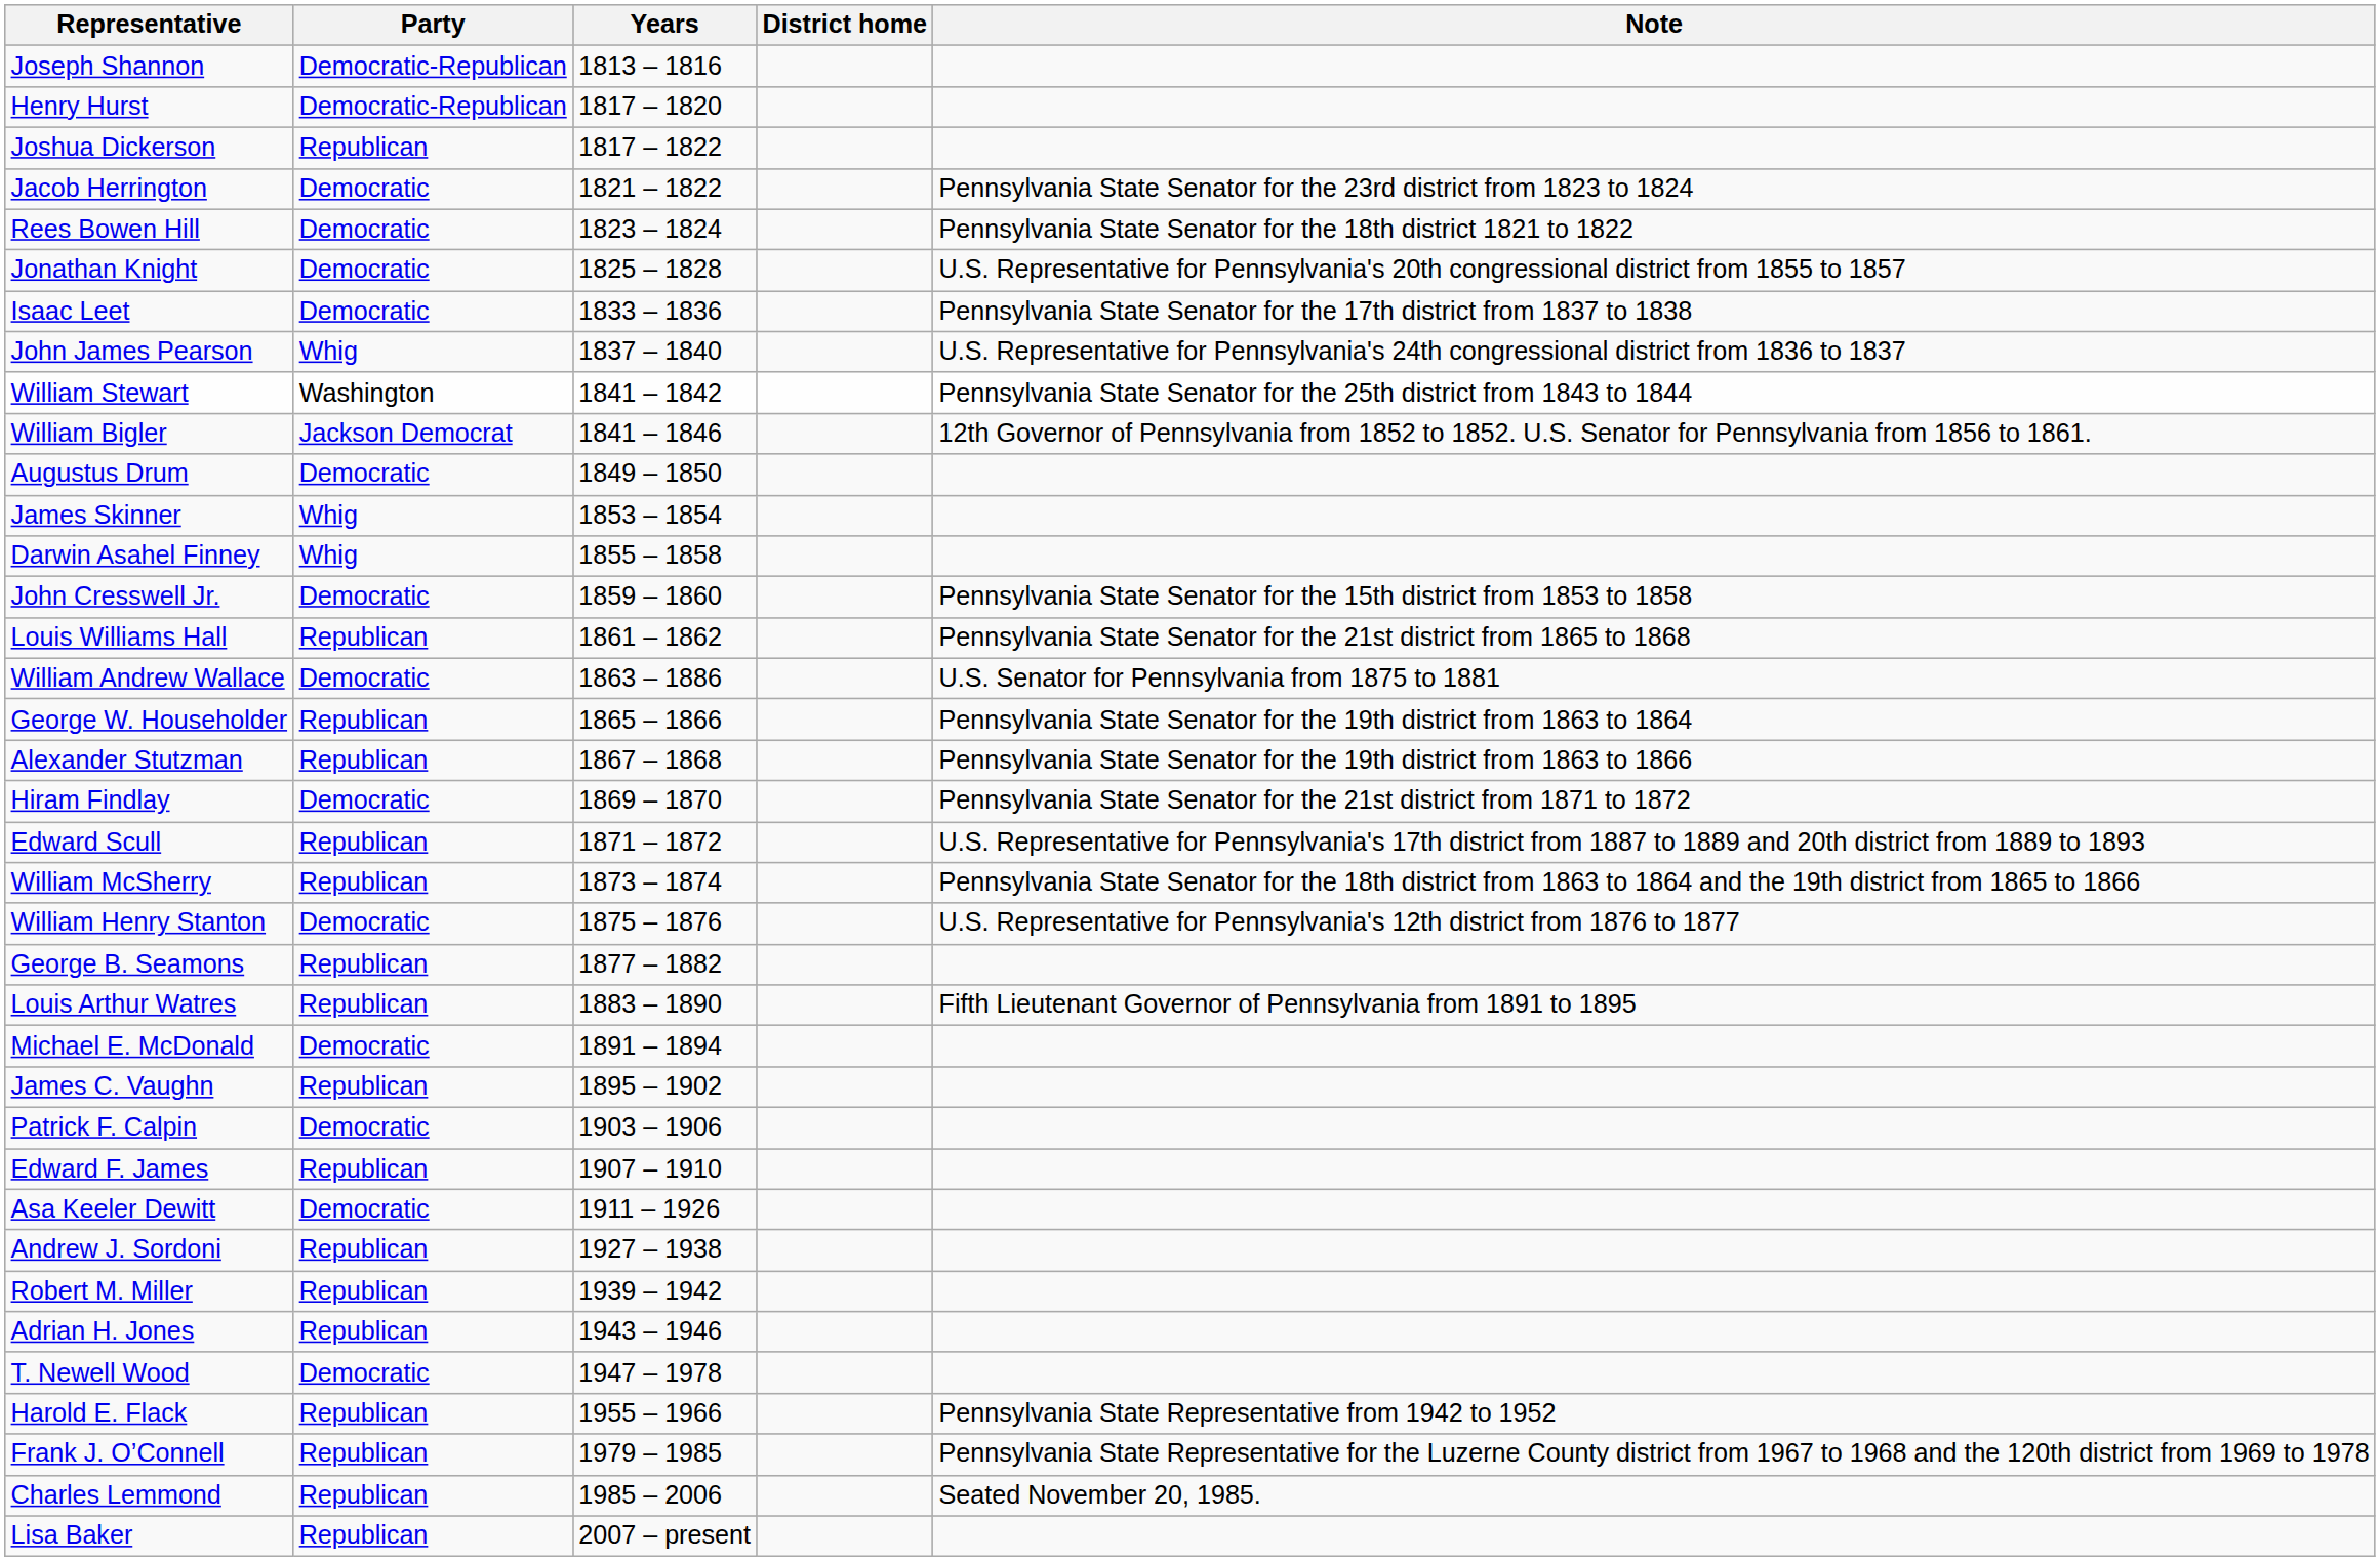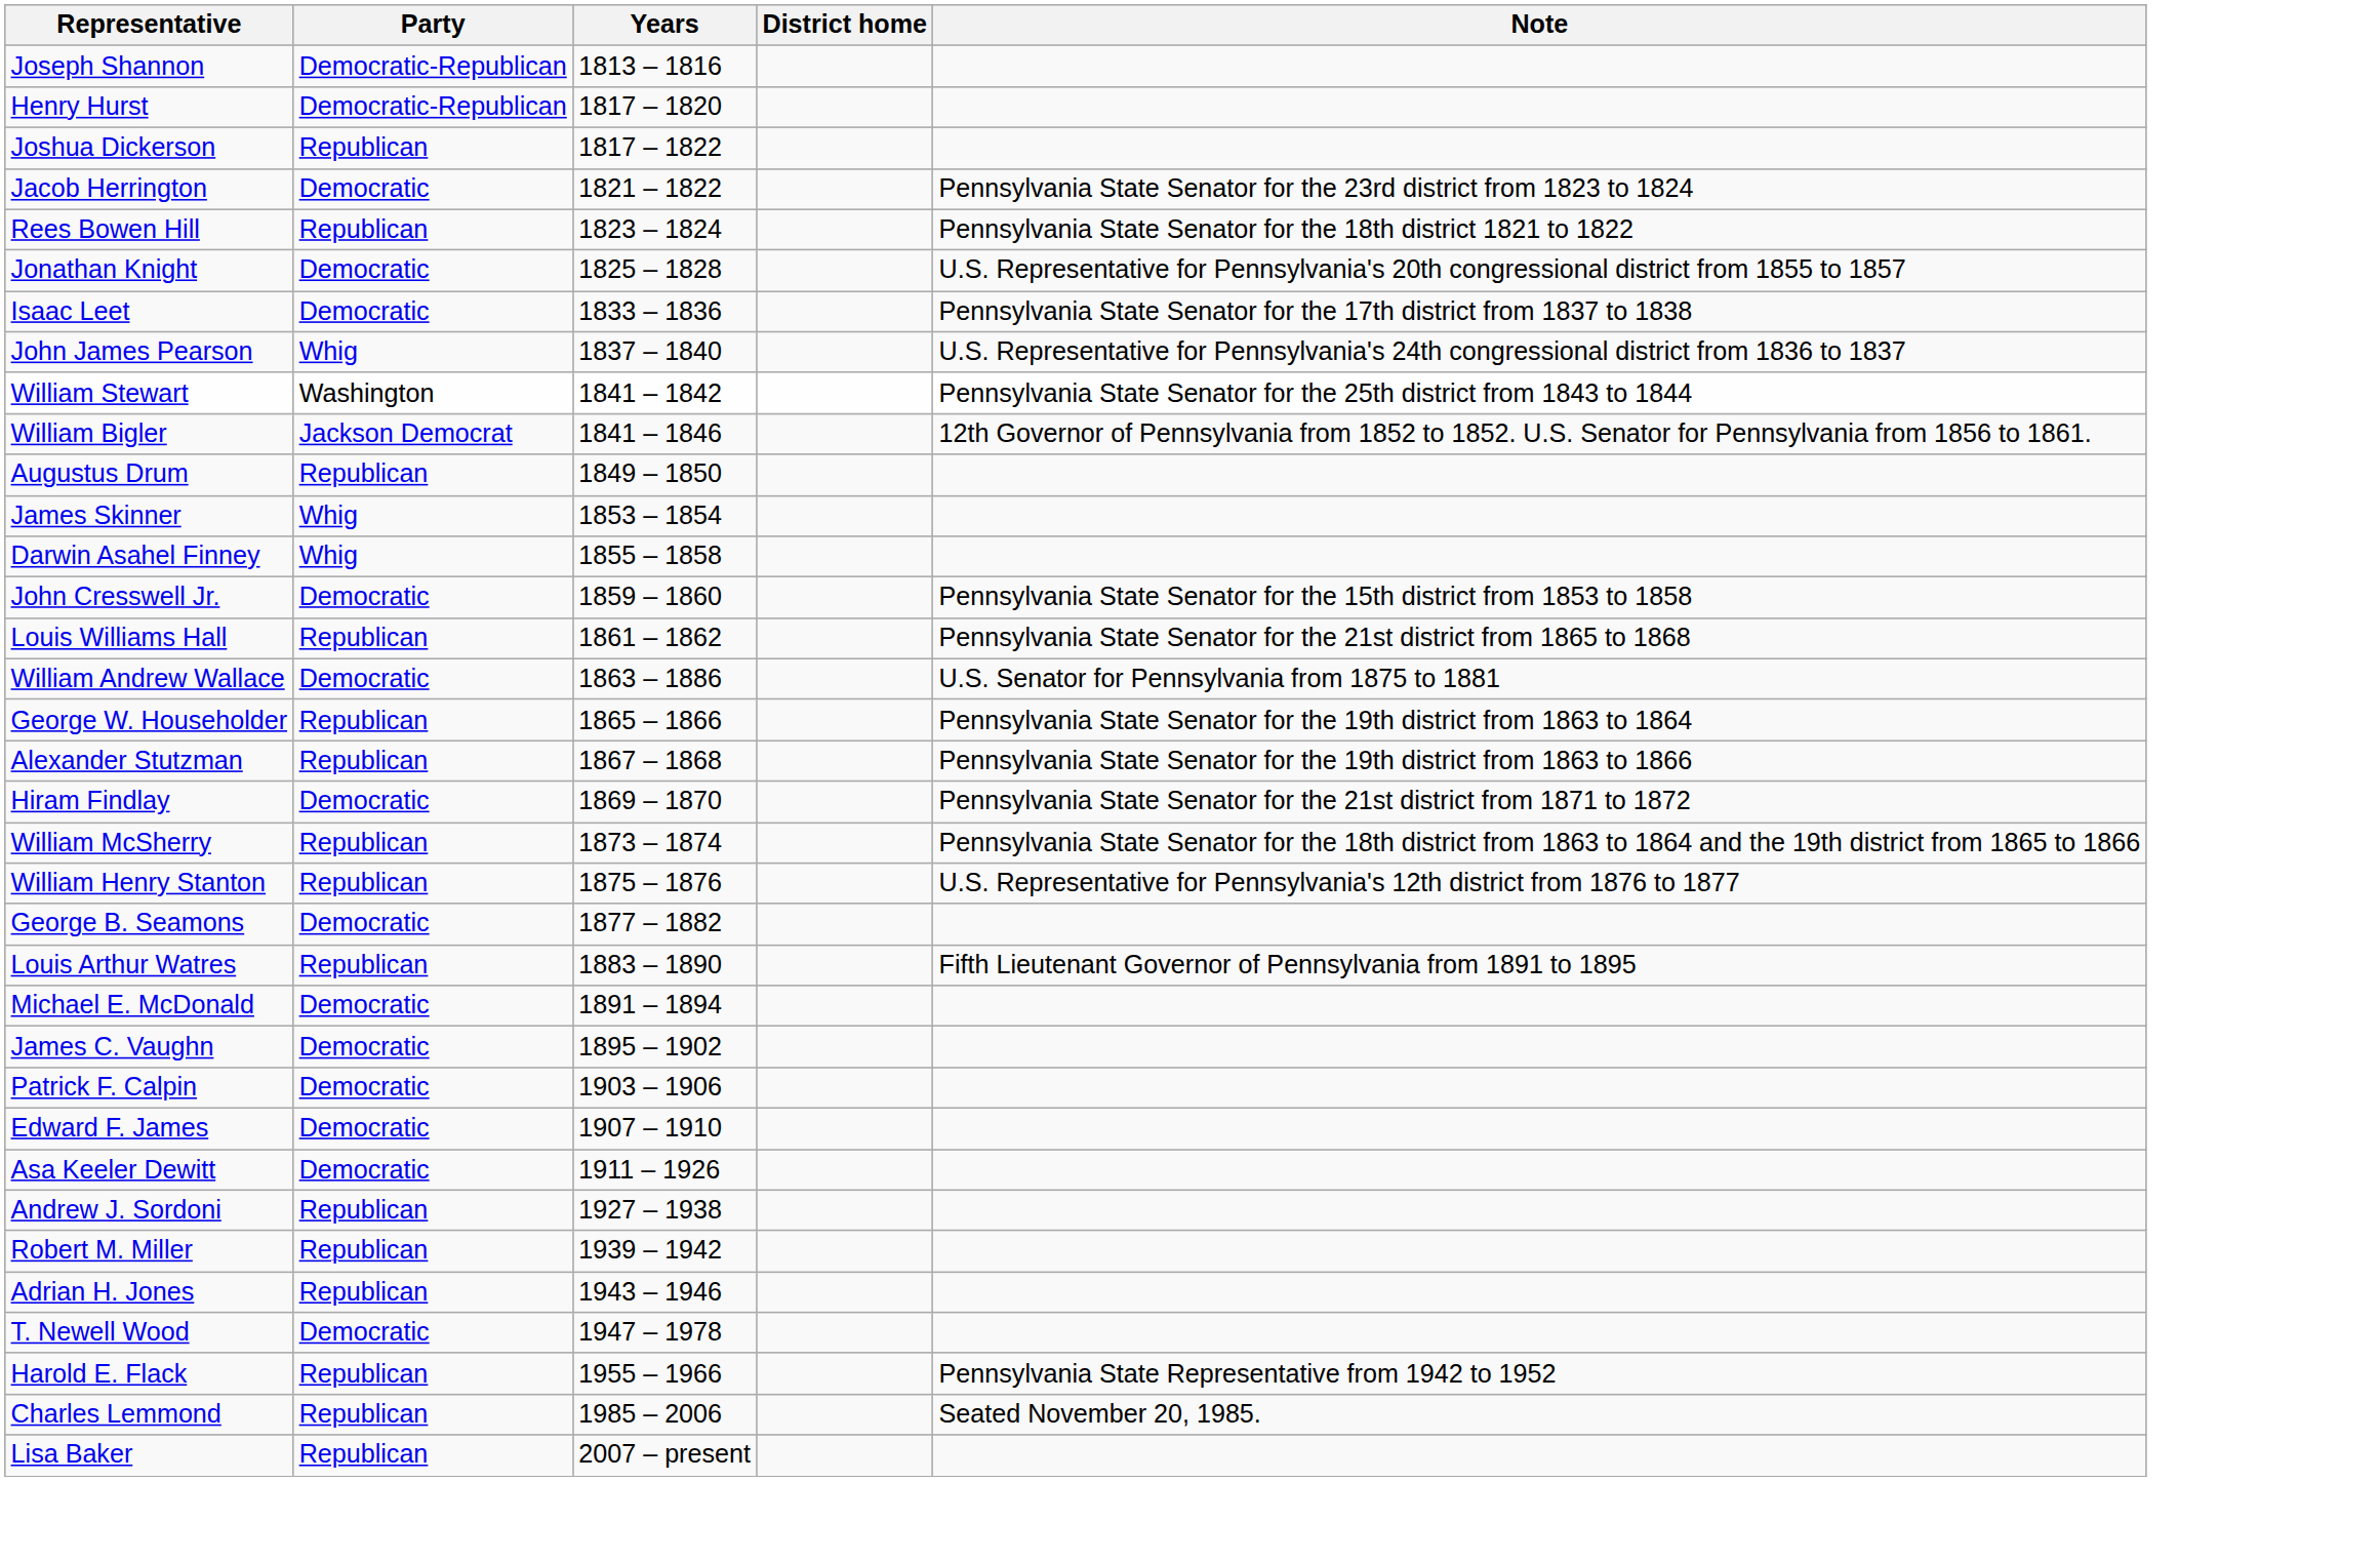 <table class=wikitable>
 <tr valign=bottom>
 <th>Representative</th>
 <th>Party</th>
 <th>Years</th>
 <th>District home</th>
 <th>Note</th>
 </tr>
 <tr>
 <td><a href='#'>Joseph Shannon</a></td>
 <td><a href='#'>Democratic-Republican</a></td>
 <td>1813 – 1816</td>
 <td></td>
 <td></td>
 </tr>
 <tr>
 <td><a href='#'>Henry Hurst</a></td>
 <td><a href='#'>Democratic-Republican</a></td>
 <td>1817 – 1820</td>
 <td></td>
 <td></td>
 </tr>
 <tr>
 <td><a href='#'>Joshua Dickerson</a></td>
 <td><a href='#'>Republican</a></td>
 <td>1817 – 1822</td>
 <td></td>
 <td></td>
 </tr>
 <tr>
 <td><a href='#'>Jacob Herrington</a></td>
 <td><a href='#'>Democratic</a></td>
 <td>1821 – 1822</td>
 <td></td>
 <td>Pennsylvania State Senator for the 23rd district from 1823 to 1824</td>
 </tr>
 <tr>
 <td><a href='#'>Rees Bowen Hill</a></td>
-<td><a href='#'>Democratic</a></td>
+<td><a href='#'>Republican</a></td>
 <td>1823 – 1824</td>
 <td></td>
 <td>Pennsylvania State Senator for the 18th district 1821 to 1822</td>
 </tr>
 <tr>
 <td><a href='#'>Jonathan Knight</a></td>
 <td><a href='#'>Democratic</a></td>
 <td>1825 – 1828</td>
 <td></td>
 <td>U.S. Representative for Pennsylvania's 20th congressional district from 1855 to 1857</td>
 </tr>
 <tr>
 <td><a href='#'>Isaac Leet</a></td>
 <td><a href='#'>Democratic</a></td>
 <td>1833 – 1836</td>
 <td></td>
 <td>Pennsylvania State Senator for the 17th district from 1837 to 1838</td>
 </tr>
 <tr>
 <td><a href='#'>John James Pearson</a></td>
 <td><a href='#'>Whig</a></td>
 <td>1837 – 1840</td>
 <td></td>
 <td>U.S. Representative for Pennsylvania's 24th congressional district from 1836 to 1837</td>
 </tr>
 <tr style="background:#fefefe">
 <td><a href='#'>William Stewart</a></td>
 <td>Washington</td>
 <td>1841 – 1842</td>
 <td></td>
 <td>Pennsylvania State Senator for the 25th district from 1843 to 1844</td>
 </tr>
 <tr>
 <td><a href='#'>William Bigler</a></td>
 <td><a href='#'>Jackson Democrat</a></td>
 <td>1841 – 1846</td>
 <td></td>
 <td>12th Governor of Pennsylvania from 1852 to 1852.  U.S. Senator for Pennsylvania from 1856 to 1861.</td>
 </tr>
 <tr>
 <td><a href='#'>Augustus Drum</a></td>
-<td><a href='#'>Democratic</a></td>
+<td><a href='#'>Republican</a></td>
 <td>1849 – 1850</td>
 <td></td>
 <td></td>
 </tr>
 <tr>
 <td><a href='#'>James Skinner</a></td>
 <td><a href='#'>Whig</a></td>
 <td>1853 – 1854</td>
 <td></td>
 <td></td>
 </tr>
 <tr>
 <td><a href='#'>Darwin Asahel Finney</a></td>
 <td><a href='#'>Whig</a></td>
 <td>1855 – 1858</td>
 <td></td>
 <td></td>
 </tr>
 <tr>
 <td><a href='#'>John Cresswell Jr.</a></td>
 <td><a href='#'>Democratic</a></td>
 <td>1859 – 1860</td>
 <td></td>
 <td>Pennsylvania State Senator for the 15th district from 1853 to 1858</td>
 </tr>
 <tr>
 <td><a href='#'>Louis Williams Hall</a></td>
 <td><a href='#'>Republican</a></td>
 <td>1861 – 1862</td>
 <td></td>
 <td>Pennsylvania State Senator for the 21st district from 1865 to 1868</td>
 </tr>
 <tr>
 <td><a href='#'>William Andrew Wallace</a></td>
 <td><a href='#'>Democratic</a></td>
 <td>1863 – 1886</td>
 <td></td>
 <td>U.S. Senator for Pennsylvania from 1875 to 1881</td>
 </tr>
 <tr>
 <td><a href='#'>George W. Householder</a></td>
 <td><a href='#'>Republican</a></td>
 <td>1865 – 1866</td>
 <td></td>
 <td>Pennsylvania State Senator for the 19th district from 1863 to 1864</td>
 </tr>
 <tr>
 <td><a href='#'>Alexander Stutzman</a></td>
 <td><a href='#'>Republican</a></td>
 <td>1867 – 1868</td>
 <td></td>
 <td>Pennsylvania State Senator for the 19th district from 1863 to 1866</td>
 </tr>
 <tr>
 <td><a href='#'>Hiram Findlay</a></td>
 <td><a href='#'>Democratic</a></td>
 <td>1869 – 1870</td>
 <td></td>
 <td>Pennsylvania State Senator for the 21st district from 1871 to 1872</td>
 </tr>
 <tr>
-<td><a href='#'>Edward Scull</a></td>
-<td><a href='#'>Republican</a></td>
-<td>1871 – 1872</td>
-<td></td>
-<td>U.S. Representative for Pennsylvania's 17th district from 1887 to 1889 and 20th district from 1889 to 1893</td>
-</tr>
-<tr>
 <td><a href='#'>William McSherry</a></td>
 <td><a href='#'>Republican</a></td>
 <td>1873 – 1874</td>
 <td></td>
 <td>Pennsylvania State Senator for the 18th district from 1863 to 1864 and the 19th district from 1865 to 1866</td>
 </tr>
 <tr>
 <td><a href='#'>William Henry Stanton</a></td>
-<td><a href='#'>Democratic</a></td>
+<td><a href='#'>Republican</a></td>
 <td>1875 – 1876</td>
 <td></td>
 <td>U.S. Representative for Pennsylvania's 12th district from 1876 to 1877</td>
 </tr>
 <tr>
 <td><a href='#'>George B. Seamons</a></td>
-<td><a href='#'>Republican</a></td>
+<td><a href='#'>Democratic</a></td>
 <td>1877 – 1882</td>
 <td></td>
 <td></td>
 </tr>
 <tr>
 <td><a href='#'>Louis Arthur Watres</a></td>
 <td><a href='#'>Republican</a></td>
 <td>1883 – 1890</td>
 <td></td>
 <td>Fifth Lieutenant Governor of Pennsylvania from 1891 to 1895</td>
 </tr>
 <tr>
 <td><a href='#'>Michael E. McDonald</a></td>
 <td><a href='#'>Democratic</a></td>
 <td>1891 – 1894</td>
 <td></td>
 <td></td>
 </tr>
 <tr>
 <td><a href='#'>James C. Vaughn</a></td>
-<td><a href='#'>Republican</a></td>
+<td><a href='#'>Democratic</a></td>
 <td>1895 – 1902</td>
 <td></td>
 <td></td>
 </tr>
 <tr>
 <td><a href='#'>Patrick F. Calpin</a></td>
 <td><a href='#'>Democratic</a></td>
 <td>1903 – 1906</td>
 <td></td>
 <td></td>
 </tr>
 <tr>
 <td><a href='#'>Edward F. James</a></td>
-<td><a href='#'>Republican</a></td>
+<td><a href='#'>Democratic</a></td>
 <td>1907 – 1910</td>
 <td></td>
 <td></td>
 </tr>
 <tr>
 <td><a href='#'>Asa Keeler Dewitt</a></td>
 <td><a href='#'>Democratic</a></td>
 <td>1911 – 1926</td>
 <td></td>
 <td></td>
 </tr>
 <tr>
 <td><a href='#'>Andrew J. Sordoni</a></td>
 <td><a href='#'>Republican</a></td>
 <td>1927 – 1938</td>
 <td></td>
 <td></td>
 </tr>
 <tr>
 <td><a href='#'>Robert M. Miller</a></td>
 <td><a href='#'>Republican</a></td>
 <td>1939 – 1942</td>
 <td></td>
 <td></td>
 </tr>
 <tr>
 <td><a href='#'>Adrian H. Jones</a></td>
 <td><a href='#'>Republican</a></td>
 <td>1943 – 1946</td>
 <td></td>
 <td></td>
 </tr>
 <tr>
 <td><a href='#'>T. Newell Wood</a></td>
 <td><a href='#'>Democratic</a></td>
 <td>1947 – 1978</td>
 <td></td>
 <td></td>
 </tr>
 <tr>
 <td><a href='#'>Harold E. Flack</a></td>
 <td><a href='#'>Republican</a></td>
 <td>1955 – 1966</td>
 <td></td>
 <td>Pennsylvania State Representative from 1942 to 1952</td>
 </tr>
 <tr>
-<td><a href='#'>Frank J. O’Connell</a></td>
-<td><a href='#'>Republican</a></td>
-<td>1979 – 1985</td>
-<td></td>
-<td>Pennsylvania State Representative for the Luzerne County district from 1967 to 1968 and the 120th district from 1969 to 1978</td>
-</tr>
-<tr>
 <td><a href='#'>Charles Lemmond</a></td>
 <td><a href='#'>Republican</a></td>
 <td>1985 – 2006</td>
 <td></td>
 <td>Seated November 20, 1985.</td>
 </tr>
 <tr>
 <td><a href='#'>Lisa Baker</a></td>
 <td><a href='#'>Republican</a></td>
 <td>2007 – present</td>
 <td></td>
 <td></td>
 </tr>
 </table>
